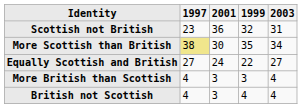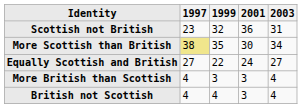 <table class="wikitable" style="float:right;">
 <tr>
 <th style="background:#e9e9e9; text-align:center;">Identity</th>
 <th>1997</th>
+<th>1999</th>
 <th>2001</th>
-<th>1999</th>
 <th>2003</th>
 </tr>
 <tr>
 <th style="background:#e9e9e9;">Scottish not British</th>
 <td>23</td>
+<td>32</td>
 <td>36</td>
-<td>32</td>
 <td>31</td>
 </tr>
 <tr>
 <th style="background:#e9e9e9;">More Scottish than British</th>
 <td style="background: khaki;">38</td>
+<td>35</td>
 <td>30</td>
-<td>35</td>
 <td>34</td>
 </tr>
 <tr>
 <th style="background:#e9e9e9;">Equally Scottish and British</th>
 <td>27</td>
+<td>22</td>
 <td>24</td>
-<td>22</td>
 <td>27</td>
 </tr>
 <tr>
 <th style="background:#e9e9e9;">More British than Scottish</th>
 <td>4</td>
 <td>3</td>
 <td>3</td>
 <td>4</td>
 </tr>
 <tr>
 <th style="background:#e9e9e9;">British not Scottish</th>
 <td>4</td>
+<td>4</td>
 <td>3</td>
-<td>4</td>
 <td>4</td>
 </tr>
 </table>
